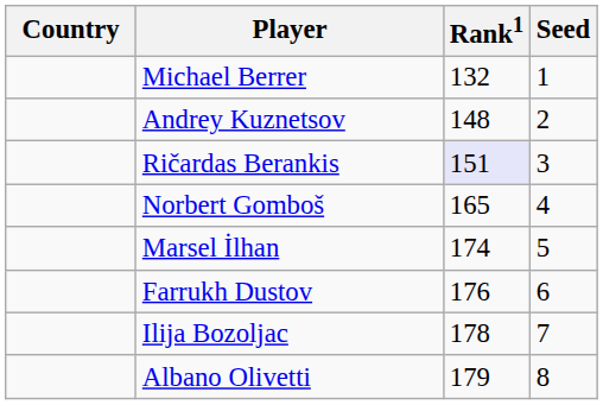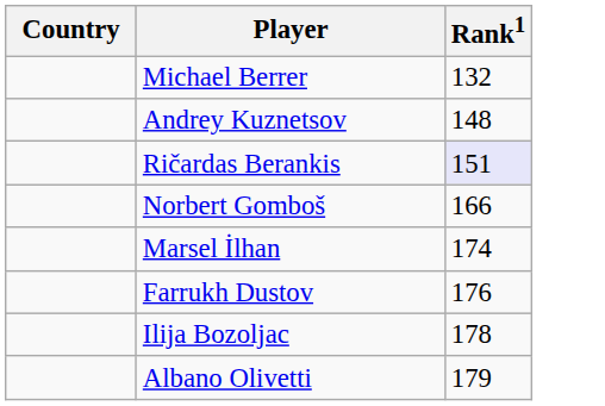 <table class="sortable wikitable">
 <tr>
 <th width="70">Country</th>
 <th width="175">Player</th>
 <th>Rank<sup>1</sup></th>
-<th>Seed</th>
 </tr>
 <tr>
 <td></td>
 <td><a href='#'>Michael Berrer</a></td>
 <td>132</td>
-<td>1</td>
 </tr>
 <tr>
 <td></td>
 <td><a href='#'>Andrey Kuznetsov</a></td>
 <td>148</td>
-<td>2</td>
 </tr>
 <tr>
 <td></td>
 <td><a href='#'>Ričardas Berankis</a></td>
 <td style="background: lavender;">151</td>
-<td>3</td>
 </tr>
 <tr>
 <td></td>
 <td><a href='#'>Norbert Gomboš</a></td>
-<td>165</td>
-<td>4</td>
+<td>166</td>
 </tr>
 <tr>
 <td></td>
 <td><a href='#'>Marsel İlhan</a></td>
 <td>174</td>
-<td>5</td>
 </tr>
 <tr>
 <td></td>
 <td><a href='#'>Farrukh Dustov</a></td>
 <td>176</td>
-<td>6</td>
 </tr>
 <tr>
 <td></td>
 <td><a href='#'>Ilija Bozoljac</a></td>
 <td>178</td>
-<td>7</td>
 </tr>
 <tr>
 <td></td>
 <td><a href='#'>Albano Olivetti</a></td>
 <td>179</td>
-<td>8</td>
 </tr>
 </table>
